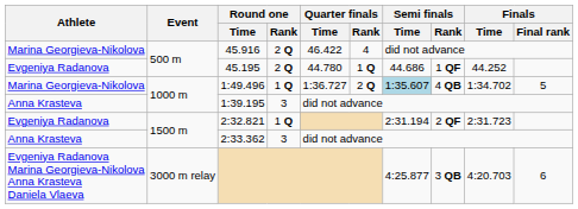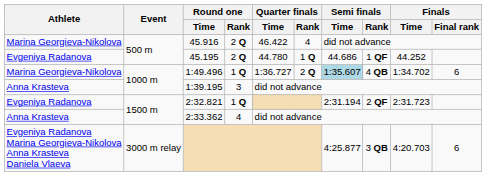 <table class="wikitable" style="font-size:90%">
 <tr>
 <th rowspan="2">Athlete</th>
 <th rowspan="2">Event</th>
 <th colspan="2">Round one</th>
 <th colspan="2">Quarter finals</th>
 <th colspan="2">Semi finals</th>
 <th colspan="2">Finals</th>
 </tr>
 <tr>
 <th>Time</th>
 <th>Rank</th>
 <th>Time</th>
 <th>Rank</th>
 <th>Time</th>
 <th>Rank</th>
 <th>Time</th>
 <th>Final rank</th>
 </tr>
 <tr>
 <td><a href='#'>Marina Georgieva-Nikolova</a></td>
 <td rowspan="2">500 m</td>
 <td align="center">45.916</td>
 <td align="center">2 <strong>Q</strong></td>
 <td align="center">46.422</td>
 <td align="center">4</td>
 <td colspan="4">did not advance</td>
 </tr>
 <tr>
 <td><a href='#'>Evgeniya Radanova</a></td>
 <td align="center">45.195</td>
 <td align="center">2 <strong>Q</strong></td>
 <td align="center">44.780</td>
 <td align="center">1 <strong>Q</strong></td>
 <td align="center">44.686</td>
 <td align="center">1 <strong>QF</strong></td>
 <td align="center">44.252</td>
 <td align="center"></td>
 </tr>
 <tr>
 <td><a href='#'>Marina Georgieva-Nikolova</a></td>
 <td rowspan="2">1000 m</td>
 <td align="center">1:49.496</td>
 <td align="center">1 <strong>Q</strong></td>
 <td align="center">1:36.727</td>
 <td align="center">2 <strong>Q</strong></td>
 <td align="center" style="background: lightblue;">1:35.607</td>
 <td align="center">4 <strong>QB</strong></td>
 <td align="center">1:34.702</td>
-<td align="center">5</td>
+<td align="center">6</td>
 </tr>
 <tr>
 <td><a href='#'>Anna Krasteva</a></td>
 <td align="center">1:39.195</td>
 <td align="center">3</td>
 <td colspan="6">did not advance</td>
 </tr>
 <tr>
 <td><a href='#'>Evgeniya Radanova</a></td>
 <td rowspan="2">1500 m</td>
 <td align="center">2:32.821</td>
 <td align="center">1 <strong>Q</strong></td>
 <td colspan="2" bgcolor="wheat"></td>
 <td align="center">2:31.194</td>
 <td align="center">2 <strong>QF</strong></td>
 <td align="center">2:31.723</td>
 <td align="center"></td>
 </tr>
 <tr>
 <td><a href='#'>Anna Krasteva</a></td>
 <td align="center">2:33.362</td>
-<td align="center">3</td>
+<td align="center">4</td>
 <td colspan="6">did not advance</td>
 </tr>
 <tr>
 <td><a href='#'>Evgeniya Radanova</a><br><a href='#'>Marina Georgieva-Nikolova</a><br><a href='#'>Anna Krasteva</a><br><a href='#'>Daniela Vlaeva</a></td>
 <td>3000 m relay</td>
 <td colspan=4 bgcolor=wheat></td>
 <td align=center>4:25.877</td>
 <td align=center>3 <strong>QB</strong></td>
 <td align=center>4:20.703</td>
 <td align=center>6</td>
 </tr>
 </table>
